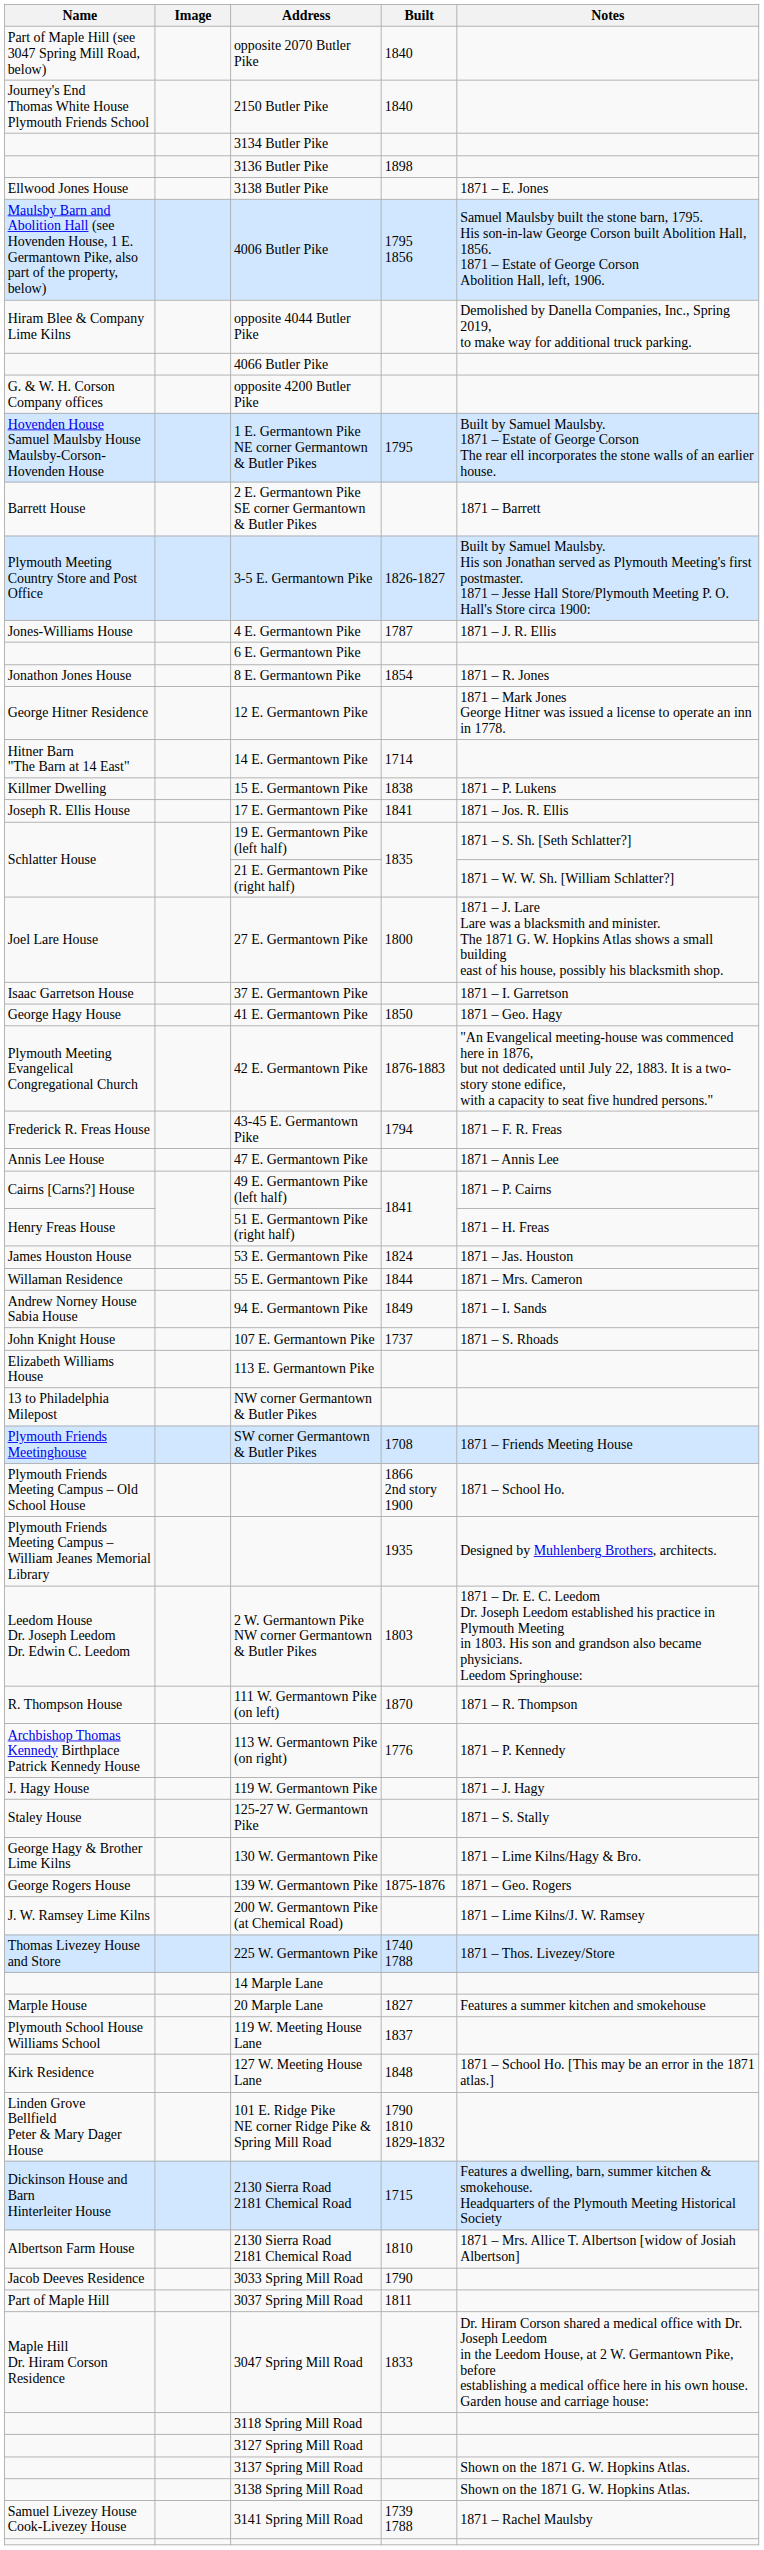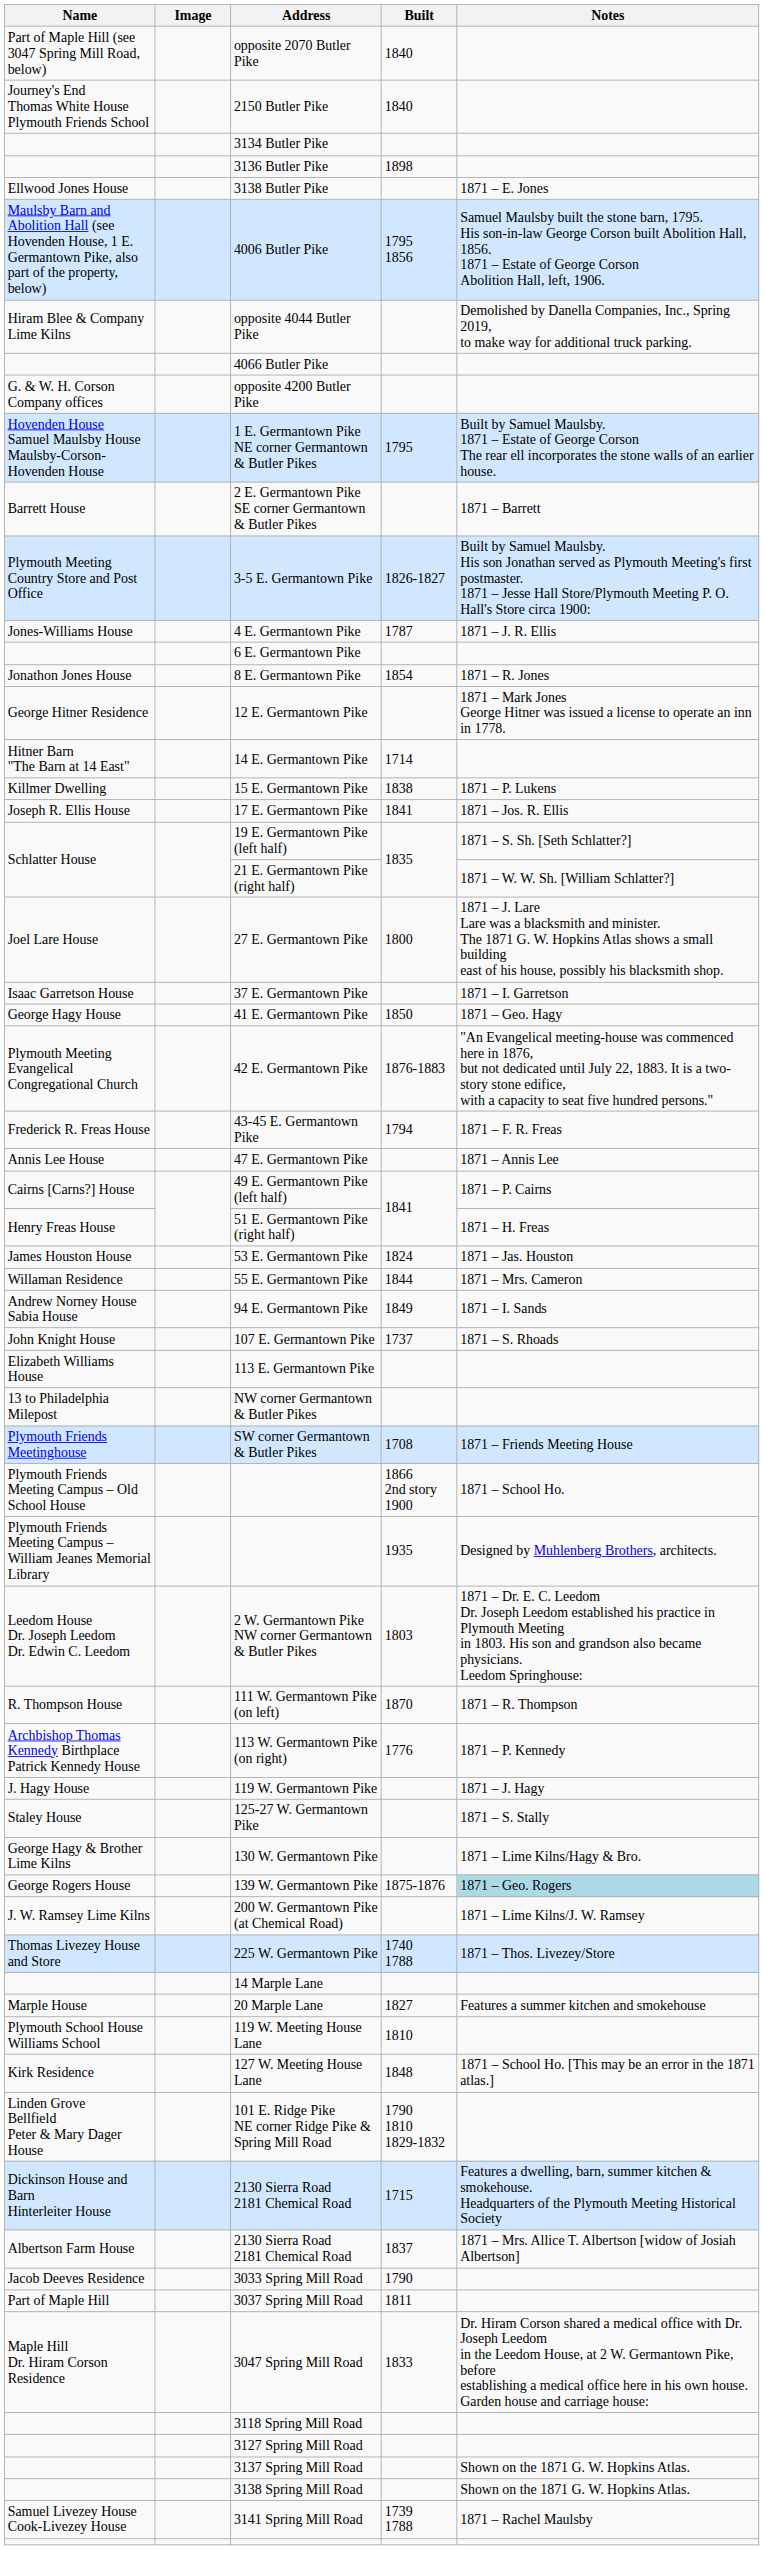 <table class="wikitable sortable">
 <tr>
 <th width="20%">Name</th>
 <th width="10%">Image</th>
 <th width="20%">Address</th>
 <th width="10%">Built</th>
 <th width="40%">Notes</th>
 </tr>
 <tr>
 <td>Part of Maple Hill (see 3047 Spring Mill Road, below)</td>
 <td></td>
 <td>opposite 2070 Butler Pike</td>
 <td>1840</td>
 <td></td>
 </tr>
 <tr>
 <td>Journey's End<br>Thomas White House<br>Plymouth Friends School</td>
 <td></td>
 <td>2150 Butler Pike</td>
 <td>1840</td>
 <td></td>
 </tr>
 <tr>
 <td></td>
 <td></td>
 <td>3134 Butler Pike</td>
 <td></td>
 <td></td>
 </tr>
 <tr>
 <td></td>
 <td></td>
 <td>3136 Butler Pike</td>
 <td>1898</td>
 <td></td>
 </tr>
 <tr>
 <td>Ellwood Jones House</td>
 <td></td>
 <td>3138 Butler Pike</td>
 <td></td>
 <td>1871 – E. Jones</td>
 </tr>
 <tr style="background-color:#D0E7FF">
 <td><a href='#'>Maulsby Barn and Abolition Hall</a> (see Hovenden House, 1 E. Germantown Pike, also part of the property, below)</td>
 <td></td>
 <td>4006 Butler Pike</td>
 <td>1795<br>1856</td>
 <td>Samuel Maulsby built the stone barn, 1795.<br>His son-in-law George Corson built Abolition Hall, 1856.<br>1871 – Estate of George Corson<br>Abolition Hall, left, 1906.</td>
 </tr>
 <tr>
 <td>Hiram Blee & Company Lime Kilns</td>
 <td></td>
 <td>opposite 4044 Butler Pike</td>
 <td></td>
 <td>Demolished by Danella Companies, Inc., Spring 2019,<br>to make way for additional truck parking.</td>
 </tr>
 <tr>
 <td></td>
 <td></td>
 <td>4066 Butler Pike</td>
 <td></td>
 <td></td>
 </tr>
 <tr>
 <td>G. & W. H. Corson Company offices</td>
 <td></td>
 <td>opposite 4200 Butler Pike</td>
 <td></td>
 <td></td>
 </tr>
 <tr style="background-color:#D0E7FF">
 <td><a href='#'>Hovenden House</a><br>Samuel Maulsby House<br>Maulsby-Corson-Hovenden House</td>
 <td></td>
 <td>1 E. Germantown Pike<br>NE corner Germantown & Butler Pikes</td>
 <td>1795</td>
 <td>Built by Samuel Maulsby.<br>1871 – Estate of George Corson<br>The rear ell incorporates the stone walls of an earlier house.</td>
 </tr>
 <tr>
 <td>Barrett House</td>
 <td></td>
 <td>2 E. Germantown Pike<br>SE corner Germantown & Butler Pikes</td>
 <td></td>
 <td>1871 – Barrett</td>
 </tr>
 <tr style="background-color:#D0E7FF">
 <td>Plymouth Meeting Country Store and Post Office</td>
 <td></td>
 <td>3-5 E. Germantown Pike</td>
 <td>1826-1827</td>
 <td>Built by Samuel Maulsby.<br>His son Jonathan served as Plymouth Meeting's first postmaster.<br>1871 – Jesse Hall Store/Plymouth Meeting P. O.<br>Hall's Store circa 1900:</td>
 </tr>
 <tr>
 <td>Jones-Williams House</td>
 <td></td>
 <td>4 E. Germantown Pike</td>
 <td>1787</td>
 <td>1871 – J. R. Ellis</td>
 </tr>
 <tr>
 <td></td>
 <td></td>
 <td>6 E. Germantown Pike</td>
 <td></td>
 <td></td>
 </tr>
 <tr>
 <td>Jonathon Jones House</td>
 <td></td>
 <td>8 E. Germantown Pike</td>
 <td>1854</td>
 <td>1871 – R. Jones</td>
 </tr>
 <tr>
 <td>George Hitner Residence</td>
 <td></td>
 <td>12 E. Germantown Pike</td>
 <td></td>
 <td>1871 – Mark Jones<br>George Hitner was issued a license to operate an inn in 1778.</td>
 </tr>
 <tr>
 <td>Hitner Barn<br>"The Barn at 14 East"</td>
 <td></td>
 <td>14 E. Germantown Pike</td>
 <td>1714</td>
 <td></td>
 </tr>
 <tr>
 <td>Killmer Dwelling</td>
 <td></td>
 <td>15 E. Germantown Pike</td>
 <td>1838</td>
 <td>1871 – P. Lukens</td>
 </tr>
 <tr>
 <td>Joseph R. Ellis House</td>
 <td></td>
 <td>17 E. Germantown Pike</td>
 <td>1841</td>
 <td>1871 – Jos. R. Ellis</td>
 </tr>
 <tr>
 <td rowspan="2">Schlatter House</td>
 <td rowspan="2"></td>
 <td>19 E. Germantown Pike (left half)</td>
 <td rowspan="2">1835</td>
 <td>1871 – S. Sh. [Seth Schlatter?]</td>
 </tr>
 <tr>
 <td>21 E. Germantown Pike (right half)</td>
 <td>1871 – W. W. Sh. [William Schlatter?]</td>
 </tr>
 <tr>
 <td>Joel Lare House</td>
 <td></td>
 <td>27 E. Germantown Pike</td>
 <td>1800</td>
 <td>1871 – J. Lare<br>Lare was a blacksmith and minister.<br>The 1871 G. W. Hopkins Atlas shows a small building<br>east of his house, possibly his blacksmith shop.</td>
 </tr>
 <tr>
 <td>Isaac Garretson House</td>
 <td></td>
 <td>37 E. Germantown Pike</td>
 <td></td>
 <td>1871 – I. Garretson</td>
 </tr>
 <tr>
 <td>George Hagy House</td>
 <td></td>
 <td>41 E. Germantown Pike</td>
 <td>1850</td>
 <td>1871 – Geo. Hagy</td>
 </tr>
 <tr>
 <td>Plymouth Meeting Evangelical Congregational Church</td>
 <td></td>
 <td>42 E. Germantown Pike</td>
 <td>1876-1883</td>
 <td>"An Evangelical meeting-house was commenced here in 1876,<br>but not dedicated until July 22, 1883. It is a two-story stone edifice,<br>with a capacity to seat five hundred persons."</td>
 </tr>
 <tr>
 <td>Frederick R. Freas House</td>
 <td></td>
 <td>43-45 E. Germantown Pike</td>
 <td>1794</td>
 <td>1871 – F. R. Freas</td>
 </tr>
 <tr>
 <td>Annis Lee House</td>
 <td></td>
 <td>47 E. Germantown Pike</td>
 <td></td>
 <td>1871 – Annis Lee</td>
 </tr>
 <tr>
 <td>Cairns [Carns?] House</td>
 <td rowspan="2"></td>
 <td>49 E. Germantown Pike (left half)</td>
 <td rowspan="2">1841</td>
 <td>1871 – P. Cairns</td>
 </tr>
 <tr>
 <td>Henry Freas House</td>
 <td>51 E. Germantown Pike (right half)</td>
 <td>1871 – H. Freas</td>
 </tr>
 <tr>
 <td>James Houston House</td>
 <td></td>
 <td>53 E. Germantown Pike</td>
 <td>1824</td>
 <td>1871 – Jas. Houston</td>
 </tr>
 <tr>
 <td>Willaman Residence</td>
 <td></td>
 <td>55 E. Germantown Pike</td>
 <td>1844</td>
 <td>1871 – Mrs. Cameron</td>
 </tr>
 <tr>
 <td>Andrew Norney House<br>Sabia House</td>
 <td></td>
 <td>94 E. Germantown Pike</td>
 <td>1849</td>
 <td>1871 – I. Sands</td>
 </tr>
 <tr>
 <td>John Knight House</td>
 <td></td>
 <td>107 E. Germantown Pike</td>
 <td>1737</td>
 <td>1871 – S. Rhoads</td>
 </tr>
 <tr>
 <td>Elizabeth Williams House</td>
 <td></td>
 <td>113 E. Germantown Pike</td>
 <td></td>
 <td></td>
 </tr>
 <tr>
 <td>13 to Philadelphia Milepost</td>
 <td></td>
 <td>NW corner Germantown & Butler Pikes</td>
 <td></td>
 <td></td>
 </tr>
 <tr style="background-color:#D0E7FF">
 <td><a href='#'>Plymouth Friends Meetinghouse</a></td>
 <td></td>
 <td>SW corner Germantown & Butler Pikes</td>
 <td>1708</td>
 <td>1871 – Friends Meeting House</td>
 </tr>
 <tr>
 <td>Plymouth Friends Meeting Campus – Old School House</td>
 <td></td>
 <td></td>
 <td>1866<br>2nd story 1900</td>
 <td>1871 – School Ho.</td>
 </tr>
 <tr>
 <td>Plymouth Friends Meeting Campus – William Jeanes Memorial Library</td>
 <td></td>
 <td></td>
 <td>1935</td>
 <td>Designed by <a href='#'>Muhlenberg Brothers</a>, architects.</td>
 </tr>
 <tr>
 <td>Leedom House<br>Dr. Joseph Leedom<br>Dr. Edwin C. Leedom</td>
 <td></td>
 <td>2 W. Germantown Pike<br>NW corner Germantown & Butler Pikes</td>
 <td>1803</td>
 <td>1871 – Dr. E. C. Leedom<br>Dr. Joseph Leedom established his practice in Plymouth Meeting<br>in 1803. His son and grandson also became physicians.<br>Leedom Springhouse:</td>
 </tr>
 <tr>
 <td>R. Thompson House</td>
 <td></td>
 <td>111 W. Germantown Pike (on left)</td>
 <td>1870</td>
 <td>1871 – R. Thompson</td>
 </tr>
 <tr>
 <td><a href='#'>Archbishop Thomas Kennedy</a> Birthplace<br>Patrick Kennedy House</td>
 <td></td>
 <td>113 W. Germantown Pike (on right)</td>
 <td>1776</td>
 <td>1871 – P. Kennedy</td>
 </tr>
 <tr>
 <td>J. Hagy House</td>
 <td></td>
 <td>119 W. Germantown Pike</td>
 <td></td>
 <td>1871 – J. Hagy</td>
 </tr>
 <tr>
 <td>Staley House</td>
 <td></td>
 <td>125-27 W. Germantown Pike</td>
 <td></td>
 <td>1871 – S. Stally</td>
 </tr>
 <tr>
 <td>George Hagy & Brother Lime Kilns</td>
 <td></td>
 <td>130 W. Germantown Pike</td>
 <td></td>
 <td>1871 – Lime Kilns/Hagy & Bro.</td>
 </tr>
 <tr>
 <td>George Rogers House</td>
 <td></td>
 <td>139 W. Germantown Pike</td>
 <td>1875-1876</td>
-<td>1871 – Geo. Rogers</td>
+<td style="background: lightblue;">1871 – Geo. Rogers</td>
 </tr>
 <tr>
 <td>J. W. Ramsey Lime Kilns</td>
 <td></td>
 <td>200 W. Germantown Pike (at Chemical Road)</td>
 <td></td>
 <td>1871 – Lime Kilns/J. W. Ramsey</td>
 </tr>
 <tr style="background-color:#D0E7FF">
 <td>Thomas Livezey House and Store</td>
 <td></td>
 <td>225 W. Germantown Pike</td>
 <td>1740<br>1788</td>
 <td>1871 – Thos. Livezey/Store</td>
 </tr>
 <tr>
 <td></td>
 <td></td>
 <td>14 Marple Lane</td>
 <td></td>
 <td></td>
 </tr>
 <tr>
 <td>Marple House</td>
 <td></td>
 <td>20 Marple Lane</td>
 <td>1827</td>
 <td>Features a summer kitchen and smokehouse</td>
 </tr>
 <tr>
 <td>Plymouth School House<br>Williams School</td>
 <td></td>
 <td>119 W. Meeting House Lane</td>
-<td>1837</td>
+<td>1810</td>
 <td></td>
 </tr>
 <tr>
 <td>Kirk Residence</td>
 <td></td>
 <td>127 W. Meeting House Lane</td>
 <td>1848</td>
 <td>1871 – School Ho. [This may be an error in the 1871 atlas.]</td>
 </tr>
 <tr>
 <td>Linden Grove<br>Bellfield<br>Peter & Mary Dager House</td>
 <td></td>
 <td>101 E. Ridge Pike<br>NE corner Ridge Pike & Spring Mill Road</td>
 <td>1790<br>1810<br>1829-1832</td>
 <td></td>
 </tr>
 <tr style="background-color:#D0E7FF">
 <td>Dickinson House and Barn<br>Hinterleiter House</td>
 <td></td>
 <td>2130 Sierra Road<br>2181 Chemical Road</td>
 <td>1715</td>
 <td>Features a dwelling, barn, summer kitchen & smokehouse.<br>Headquarters of the Plymouth Meeting Historical Society</td>
 </tr>
 <tr>
 <td>Albertson Farm House</td>
 <td></td>
 <td>2130 Sierra Road<br>2181 Chemical Road</td>
-<td>1810</td>
+<td>1837</td>
 <td>1871 – Mrs. Allice T. Albertson [widow of Josiah Albertson]</td>
 </tr>
 <tr>
 <td>Jacob Deeves Residence</td>
 <td></td>
 <td>3033 Spring Mill Road</td>
 <td>1790</td>
 <td></td>
 </tr>
 <tr>
 <td>Part of Maple Hill</td>
 <td></td>
 <td>3037 Spring Mill Road</td>
 <td>1811</td>
 <td></td>
 </tr>
 <tr>
 <td>Maple Hill<br>Dr. Hiram Corson Residence</td>
 <td></td>
 <td>3047 Spring Mill Road</td>
 <td>1833</td>
 <td>Dr. Hiram Corson shared a medical office with Dr. Joseph Leedom<br>in the Leedom House, at 2 W. Germantown Pike, before<br>establishing a medical office here in his own house.<br>Garden house and carriage house:</td>
 </tr>
 <tr>
 <td></td>
 <td></td>
 <td>3118 Spring Mill Road</td>
 <td></td>
 <td></td>
 </tr>
 <tr>
 <td></td>
 <td></td>
 <td>3127 Spring Mill Road</td>
 <td></td>
 <td></td>
 </tr>
 <tr>
 <td></td>
 <td></td>
 <td>3137 Spring Mill Road</td>
 <td></td>
 <td>Shown on the 1871 G. W. Hopkins Atlas.</td>
 </tr>
 <tr>
 <td></td>
 <td></td>
 <td>3138 Spring Mill Road</td>
 <td></td>
 <td>Shown on the 1871 G. W. Hopkins Atlas.</td>
 </tr>
 <tr>
 <td>Samuel Livezey House<br>Cook-Livezey House</td>
 <td></td>
 <td>3141 Spring Mill Road</td>
 <td>1739<br>1788</td>
 <td>1871 – Rachel Maulsby</td>
 </tr>
 <tr>
 <td></td>
 <td></td>
 <td></td>
 <td></td>
 <td></td>
 </tr>
 </table>
